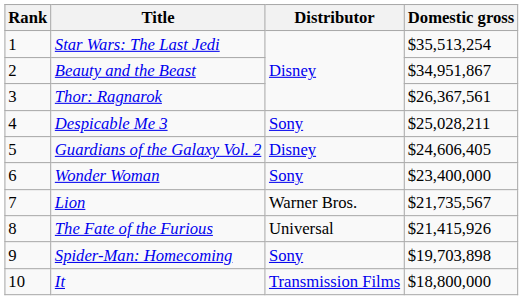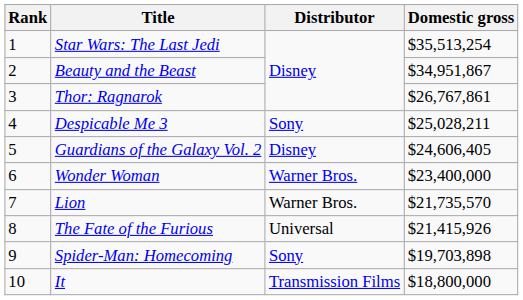 <table class="wikitable sortable" style="margin:auto; margin:auto;">
 <tr>
 <th>Rank</th>
 <th>Title</th>
 <th>Distributor</th>
 <th>Domestic gross</th>
 </tr>
 <tr>
 <td>1</td>
 <td><em><a href='#'>Star Wars: The Last Jedi</a></em></td>
 <td rowspan="3"><a href='#'>Disney</a></td>
 <td>$35,513,254</td>
 </tr>
 <tr>
 <td>2</td>
 <td><em><a href='#'>Beauty and the Beast</a></em></td>
 <td>$34,951,867</td>
 </tr>
 <tr>
 <td>3</td>
 <td><em><a href='#'>Thor: Ragnarok</a></em></td>
-<td>$26,367,561</td>
+<td>$26,767,861</td>
 </tr>
 <tr>
 <td>4</td>
 <td><em><a href='#'>Despicable Me 3</a></em></td>
 <td><a href='#'>Sony</a></td>
 <td>$25,028,211</td>
 </tr>
 <tr>
 <td>5</td>
 <td><em><a href='#'>Guardians of the Galaxy Vol. 2</a></em></td>
 <td><a href='#'>Disney</a></td>
 <td>$24,606,405</td>
 </tr>
 <tr>
 <td>6</td>
 <td><em><a href='#'>Wonder Woman</a></em></td>
-<td><a href='#'>Sony</a></td>
+<td><a href='#'>Warner Bros.</a></td>
 <td>$23,400,000</td>
 </tr>
 <tr>
 <td>7</td>
 <td><em><a href='#'>Lion</a></em></td>
 <td>Warner Bros.</td>
-<td>$21,735,567</td>
+<td>$21,735,570</td>
 </tr>
 <tr>
 <td>8</td>
 <td><em><a href='#'>The Fate of the Furious</a></em></td>
 <td>Universal</td>
 <td>$21,415,926</td>
 </tr>
 <tr>
 <td>9</td>
 <td><em><a href='#'>Spider-Man: Homecoming</a></em></td>
 <td><a href='#'>Sony</a></td>
 <td>$19,703,898</td>
 </tr>
 <tr>
 <td>10</td>
 <td><em><a href='#'>It</a></em></td>
 <td><a href='#'>Transmission Films</a></td>
 <td>$18,800,000</td>
 </tr>
 </table>
